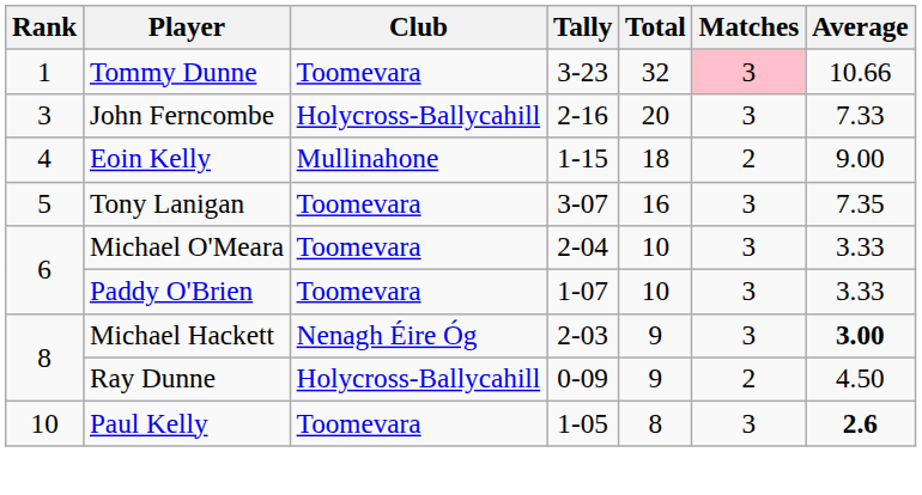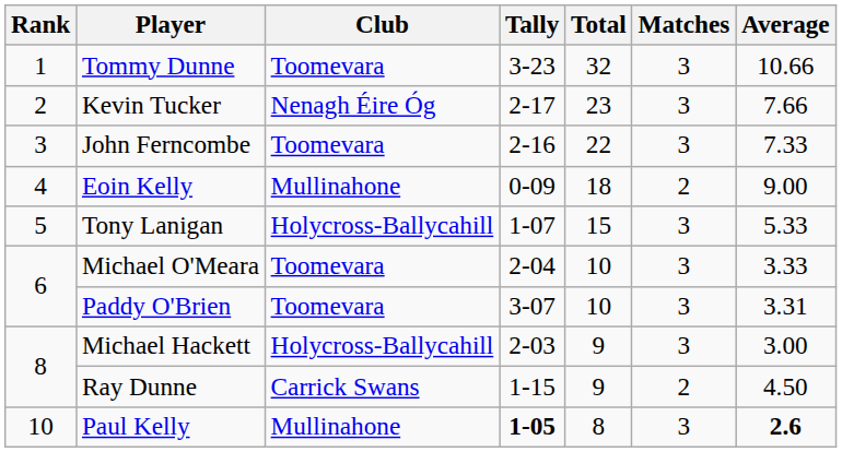 <table class="wikitable">
 <tr>
 <th>Rank</th>
 <th>Player</th>
 <th>Club</th>
 <th>Tally</th>
 <th>Total</th>
 <th>Matches</th>
 <th>Average</th>
 </tr>
 <tr>
 <td rowspan="1" style="text-align:center;">1</td>
 <td><a href='#'>Tommy Dunne</a></td>
 <td><a href='#'>Toomevara</a></td>
 <td align=center>3-23</td>
 <td align=center>32</td>
-<td align=center style="background: pink;">3</td>
+<td align=center>3</td>
 <td align=center>10.66</td>
+</tr>
+<tr>
+<td rowspan="1" style="text-align:center;">2</td>
+<td>Kevin Tucker</td>
+<td><a href='#'>Nenagh Éire Óg</a></td>
+<td align=center>2-17</td>
+<td align=center>23</td>
+<td align=center>3</td>
+<td align=center>7.66</td>
 </tr>
 <tr>
 <td rowspan="1" style="text-align:center;">3</td>
 <td>John Ferncombe</td>
-<td><a href='#'>Holycross-Ballycahill</a></td>
+<td><a href='#'>Toomevara</a></td>
 <td align=center>2-16</td>
-<td align=center>20</td>
+<td align=center>22</td>
 <td align=center>3</td>
 <td align=center>7.33</td>
 </tr>
 <tr>
 <td rowspan="1" style="text-align:center;">4</td>
 <td><a href='#'>Eoin Kelly</a></td>
 <td><a href='#'>Mullinahone</a></td>
-<td align=center>1-15</td>
+<td align=center>0-09</td>
 <td align=center>18</td>
 <td align=center>2</td>
 <td align=center>9.00</td>
 </tr>
 <tr>
 <td rowspan="1" style="text-align:center;">5</td>
 <td>Tony Lanigan</td>
-<td><a href='#'>Toomevara</a></td>
-<td align=center>3-07</td>
-<td align=center>16</td>
+<td><a href='#'>Holycross-Ballycahill</a></td>
+<td align=center>1-07</td>
+<td align=center>15</td>
 <td align=center>3</td>
-<td align=center>7.35</td>
+<td align=center>5.33</td>
 </tr>
 <tr>
 <td rowspan="2" style="text-align:center;">6</td>
 <td>Michael O'Meara</td>
 <td><a href='#'>Toomevara</a></td>
 <td align=center>2-04</td>
 <td align=center>10</td>
 <td align=center>3</td>
 <td align=center>3.33</td>
 </tr>
 <tr>
 <td><a href='#'>Paddy O'Brien</a></td>
 <td><a href='#'>Toomevara</a></td>
-<td align=center>1-07</td>
+<td align=center>3-07</td>
 <td align=center>10</td>
 <td align=center>3</td>
-<td align=center>3.33</td>
+<td align=center>3.31</td>
 </tr>
 <tr>
 <td rowspan="2" style="text-align:center;">8</td>
 <td>Michael Hackett</td>
-<td><a href='#'>Nenagh Éire Óg</a></td>
+<td><a href='#'>Holycross-Ballycahill</a></td>
 <td align=center>2-03</td>
 <td align=center>9</td>
 <td align=center>3</td>
-<td align=center><strong>3.00</strong></td>
+<td align=center>3.00</td>
 </tr>
 <tr>
 <td>Ray Dunne</td>
-<td><a href='#'>Holycross-Ballycahill</a></td>
-<td align=center>0-09</td>
+<td><a href='#'>Carrick Swans</a></td>
+<td align=center>1-15</td>
 <td align=center>9</td>
 <td align=center>2</td>
 <td align=center>4.50</td>
 </tr>
 <tr>
 <td rowspan="1" style="text-align:center;">10</td>
 <td><a href='#'>Paul Kelly</a></td>
-<td><a href='#'>Toomevara</a></td>
-<td align=center>1-05</td>
+<td><a href='#'>Mullinahone</a></td>
+<td align=center><strong>1-05</strong></td>
 <td align=center>8</td>
 <td align=center>3</td>
 <td align=center><strong>2.6</strong></td>
 </tr>
 </table>
